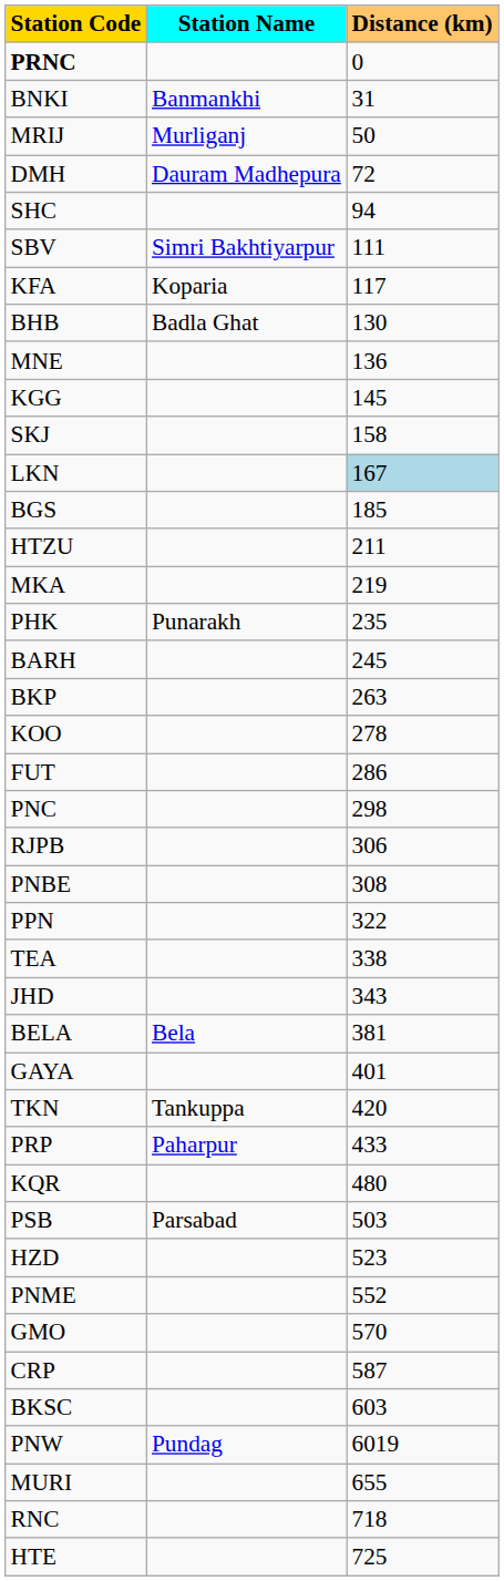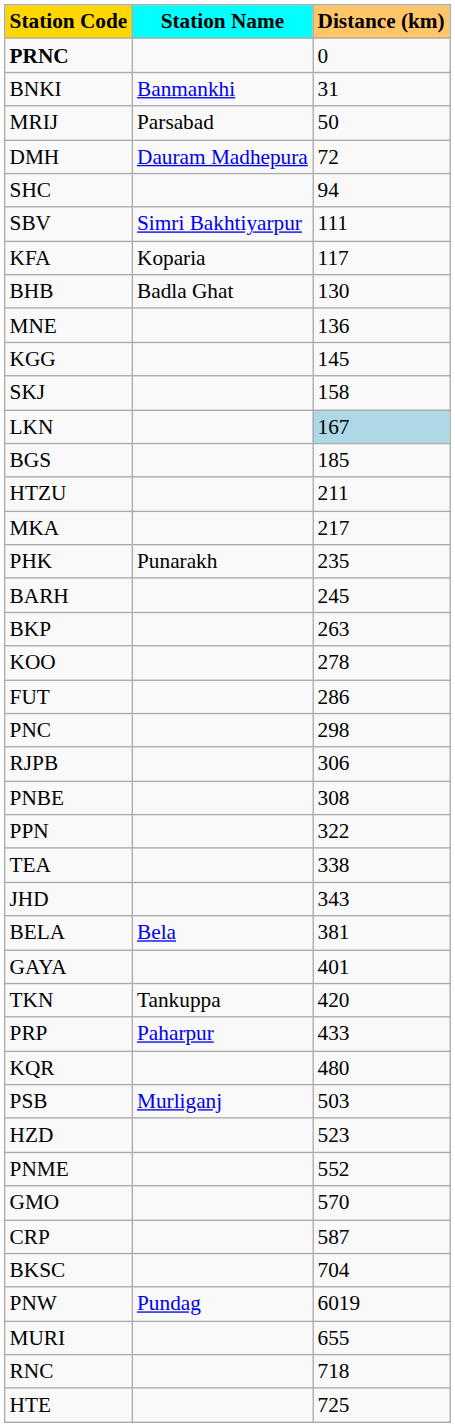 <table class="wikitable sortable">
 <tr>
 <th style="background-color:#FFD700">Station Code</th>
 <th ! style="background-color:Aqua">Station Name</th>
 <th ! style="background-color:#FFC569">Distance (km)</th>
 </tr>
 <tr>
 <td><strong>PRNC</strong></td>
 <td><strong></strong></td>
 <td>0</td>
 </tr>
 <tr>
 <td>BNKI</td>
 <td><a href='#'>Banmankhi</a></td>
 <td>31</td>
 </tr>
 <tr>
 <td>MRIJ</td>
-<td><a href='#'>Murliganj</a></td>
+<td>Parsabad</td>
 <td>50</td>
 </tr>
 <tr>
 <td>DMH</td>
 <td><a href='#'>Dauram Madhepura</a></td>
 <td>72</td>
 </tr>
 <tr>
 <td>SHC</td>
 <td></td>
 <td>94</td>
 </tr>
 <tr>
 <td>SBV</td>
 <td><a href='#'>Simri Bakhtiyarpur</a></td>
 <td>111</td>
 </tr>
 <tr>
 <td>KFA</td>
 <td>Koparia</td>
 <td>117</td>
 </tr>
 <tr>
 <td>BHB</td>
 <td>Badla Ghat</td>
 <td>130</td>
 </tr>
 <tr>
 <td>MNE</td>
 <td></td>
 <td>136</td>
 </tr>
 <tr>
 <td>KGG</td>
 <td></td>
 <td>145</td>
 </tr>
 <tr>
 <td>SKJ</td>
 <td></td>
 <td>158</td>
 </tr>
 <tr>
 <td>LKN</td>
 <td></td>
 <td style="background: lightblue;">167</td>
 </tr>
 <tr>
 <td>BGS</td>
 <td></td>
 <td>185</td>
 </tr>
 <tr>
 <td>HTZU</td>
 <td></td>
 <td>211</td>
 </tr>
 <tr>
 <td>MKA</td>
 <td></td>
-<td>219</td>
+<td>217</td>
 </tr>
 <tr>
 <td>PHK</td>
 <td>Punarakh</td>
 <td>235</td>
 </tr>
 <tr>
 <td>BARH</td>
 <td></td>
 <td>245</td>
 </tr>
 <tr>
 <td>BKP</td>
 <td></td>
 <td>263</td>
 </tr>
 <tr>
 <td>KOO</td>
 <td></td>
 <td>278</td>
 </tr>
 <tr>
 <td>FUT</td>
 <td></td>
 <td>286</td>
 </tr>
 <tr>
 <td>PNC</td>
 <td></td>
 <td>298</td>
 </tr>
 <tr>
 <td>RJPB</td>
 <td></td>
 <td>306</td>
 </tr>
 <tr>
 <td>PNBE</td>
 <td></td>
 <td>308</td>
 </tr>
 <tr>
 <td>PPN</td>
 <td></td>
 <td>322</td>
 </tr>
 <tr>
 <td>TEA</td>
 <td></td>
 <td>338</td>
 </tr>
 <tr>
 <td>JHD</td>
 <td></td>
 <td>343</td>
 </tr>
 <tr>
 <td>BELA</td>
 <td><a href='#'>Bela</a></td>
 <td>381</td>
 </tr>
 <tr>
 <td>GAYA</td>
 <td></td>
 <td>401</td>
 </tr>
 <tr>
 <td>TKN</td>
 <td>Tankuppa</td>
 <td>420</td>
 </tr>
 <tr>
 <td>PRP</td>
 <td><a href='#'>Paharpur</a></td>
 <td>433</td>
 </tr>
 <tr>
 <td>KQR</td>
 <td></td>
 <td>480</td>
 </tr>
 <tr>
 <td>PSB</td>
-<td>Parsabad</td>
+<td><a href='#'>Murliganj</a></td>
 <td>503</td>
 </tr>
 <tr>
 <td>HZD</td>
 <td></td>
 <td>523</td>
 </tr>
 <tr>
 <td>PNME</td>
 <td></td>
 <td>552</td>
 </tr>
 <tr>
 <td>GMO</td>
 <td></td>
 <td>570</td>
 </tr>
 <tr>
 <td>CRP</td>
 <td></td>
 <td>587</td>
 </tr>
 <tr>
 <td>BKSC</td>
 <td></td>
-<td>603</td>
+<td>704</td>
 </tr>
 <tr>
 <td>PNW</td>
 <td><a href='#'>Pundag</a></td>
 <td>6019</td>
 </tr>
 <tr>
 <td>MURI</td>
 <td></td>
 <td>655</td>
 </tr>
 <tr>
 <td>RNC</td>
 <td></td>
 <td>718</td>
 </tr>
 <tr>
 <td>HTE</td>
 <td></td>
 <td>725</td>
 </tr>
 <tr>
 </tr>
 </table>
